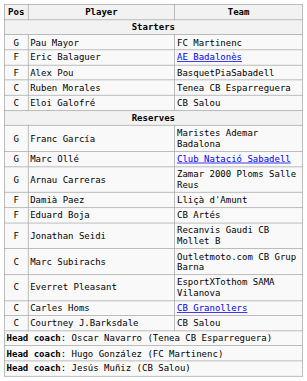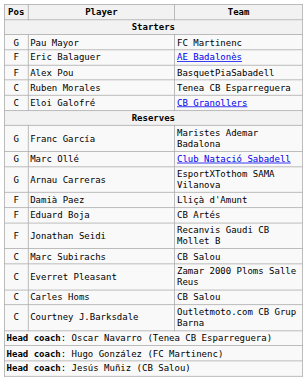 <table class="wikitable" style="text-align:center; font-size:90%;">
 <tr>
 <th scope="col" style="width:25px;">Pos</th>
 <th scope="col" style="width:185px;">Player</th>
 <th scope="col" style="width:160px;">Team</th>
 </tr>
 <tr>
 <th scope="col" colspan="5">Starters</th>
 </tr>
 <tr>
 <td>G</td>
 <td style="text-align:left">Pau Mayor</td>
 <td style="text-align:left">FC Martinenc</td>
 </tr>
 <tr>
 <td>F</td>
 <td style="text-align:left">Eric Balaguer</td>
 <td style="text-align:left"><a href='#'>AE Badalonès</a></td>
 </tr>
 <tr>
 <td>F</td>
 <td style="text-align:left">Alex Pou</td>
 <td style="text-align:left">BasquetPiaSabadell</td>
 </tr>
 <tr>
 <td>C</td>
 <td style="text-align:left">Ruben Morales</td>
 <td style="text-align:left">Tenea CB Esparreguera</td>
 </tr>
 <tr>
 <td>C</td>
 <td style="text-align:left">Eloi Galofré</td>
-<td style="text-align:left">CB Salou</td>
+<td style="text-align:left"><a href='#'>CB Granollers</a></td>
 </tr>
 <tr>
 <th scope="col" colspan="5">Reserves</th>
 </tr>
 <tr>
 <td>G</td>
 <td style="text-align:left">Franc García</td>
 <td style="text-align:left">Maristes Ademar Badalona</td>
 </tr>
 <tr>
 <td>G</td>
 <td style="text-align:left">Marc Ollé</td>
 <td style="text-align:left"><a href='#'>Club Natació Sabadell</a></td>
 </tr>
 <tr>
 <td>G</td>
 <td style="text-align:left">Arnau Carreras</td>
-<td style="text-align:left">Zamar 2000 Ploms Salle Reus</td>
+<td style="text-align:left">EsportXTothom SAMA Vilanova</td>
 </tr>
 <tr>
 <td>F</td>
 <td style="text-align:left">Damià Paez</td>
 <td style="text-align:left">Lliçà d'Amunt</td>
 </tr>
 <tr>
 <td>F</td>
 <td style="text-align:left">Eduard Boja</td>
 <td style="text-align:left">CB Artés</td>
 </tr>
 <tr>
 <td>F</td>
 <td style="text-align:left">Jonathan Seidi</td>
 <td style="text-align:left">Recanvis Gaudi CB Mollet B</td>
 </tr>
 <tr>
 <td>C</td>
 <td style="text-align:left">Marc Subirachs</td>
-<td style="text-align:left">Outletmoto.com CB Grup Barna</td>
+<td style="text-align:left">CB Salou</td>
 </tr>
 <tr>
 <td>C</td>
 <td style="text-align:left">Everret Pleasant</td>
-<td style="text-align:left">EsportXTothom SAMA Vilanova</td>
+<td style="text-align:left">Zamar 2000 Ploms Salle Reus</td>
 </tr>
 <tr>
 <td>C</td>
 <td style="text-align:left">Carles Homs</td>
-<td style="text-align:left"><a href='#'>CB Granollers</a></td>
+<td style="text-align:left">CB Salou</td>
 </tr>
 <tr>
 <td>C</td>
 <td style="text-align:left">Courtney J.Barksdale</td>
-<td style="text-align:left">CB Salou</td>
+<td style="text-align:left">Outletmoto.com CB Grup Barna</td>
 </tr>
 <tr>
 <td style="text-align:left" colspan="5"><strong>Head coach</strong>: Oscar Navarro (Tenea CB Esparreguera)</td>
 </tr>
 <tr>
 <td style="text-align:left" colspan="5"><strong>Head coach</strong>: Hugo González (FC Martinenc)</td>
 </tr>
 <tr>
 <td style="text-align:left" colspan="5"><strong>Head coach</strong>: Jesús Muñiz (CB Salou)</td>
 </tr>
 </table>
